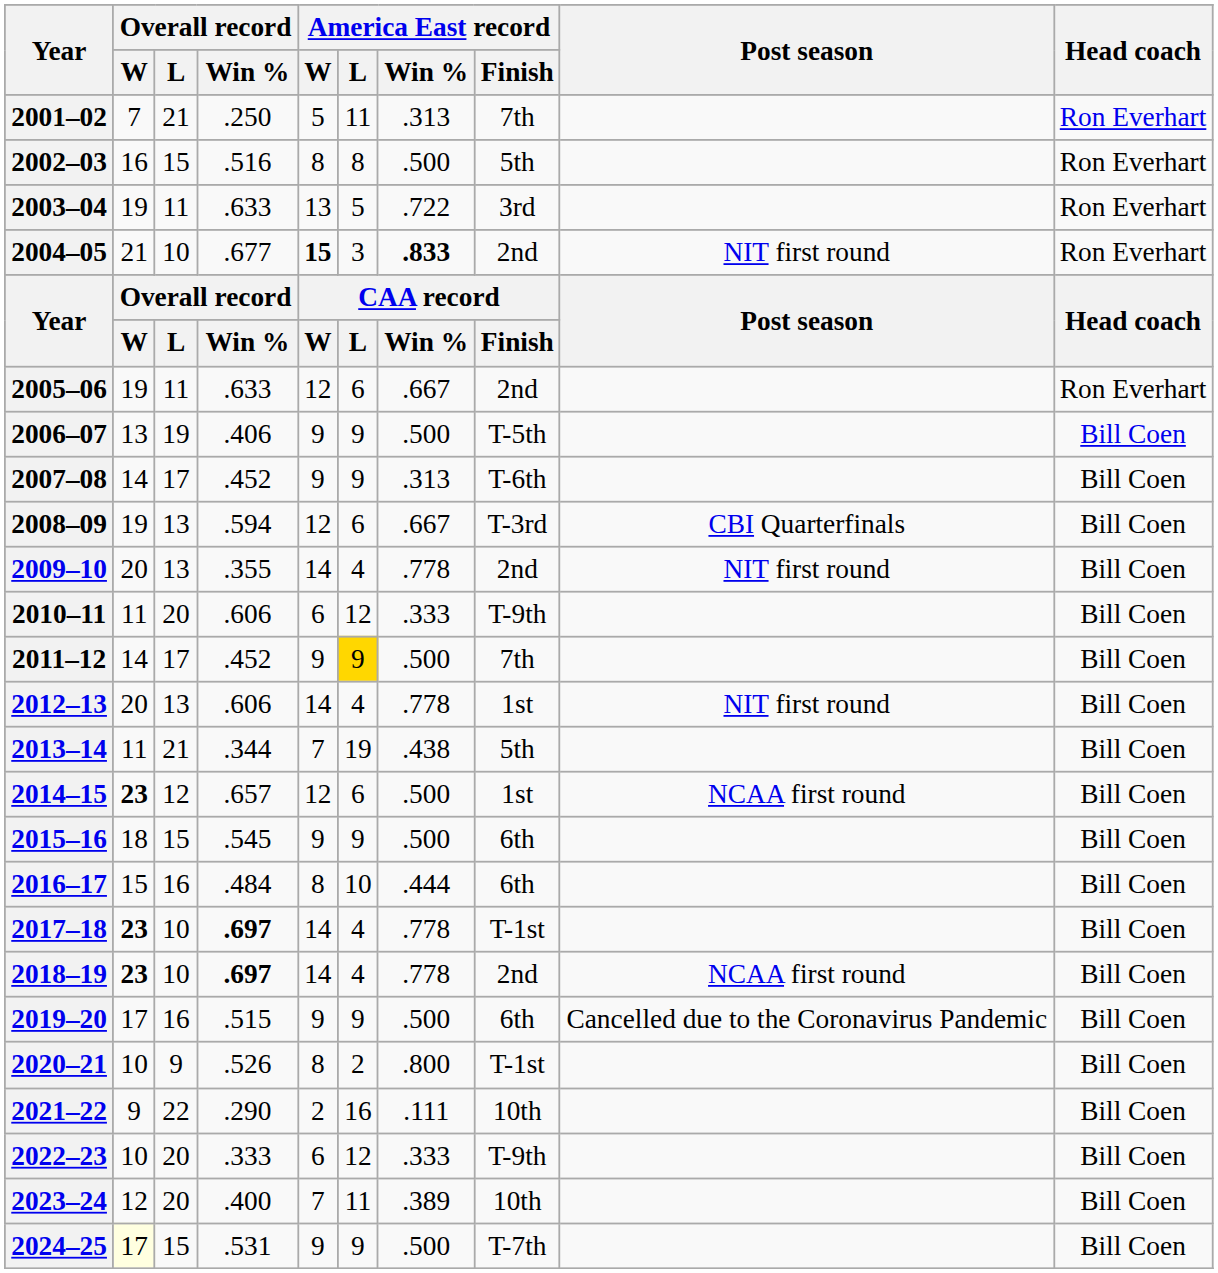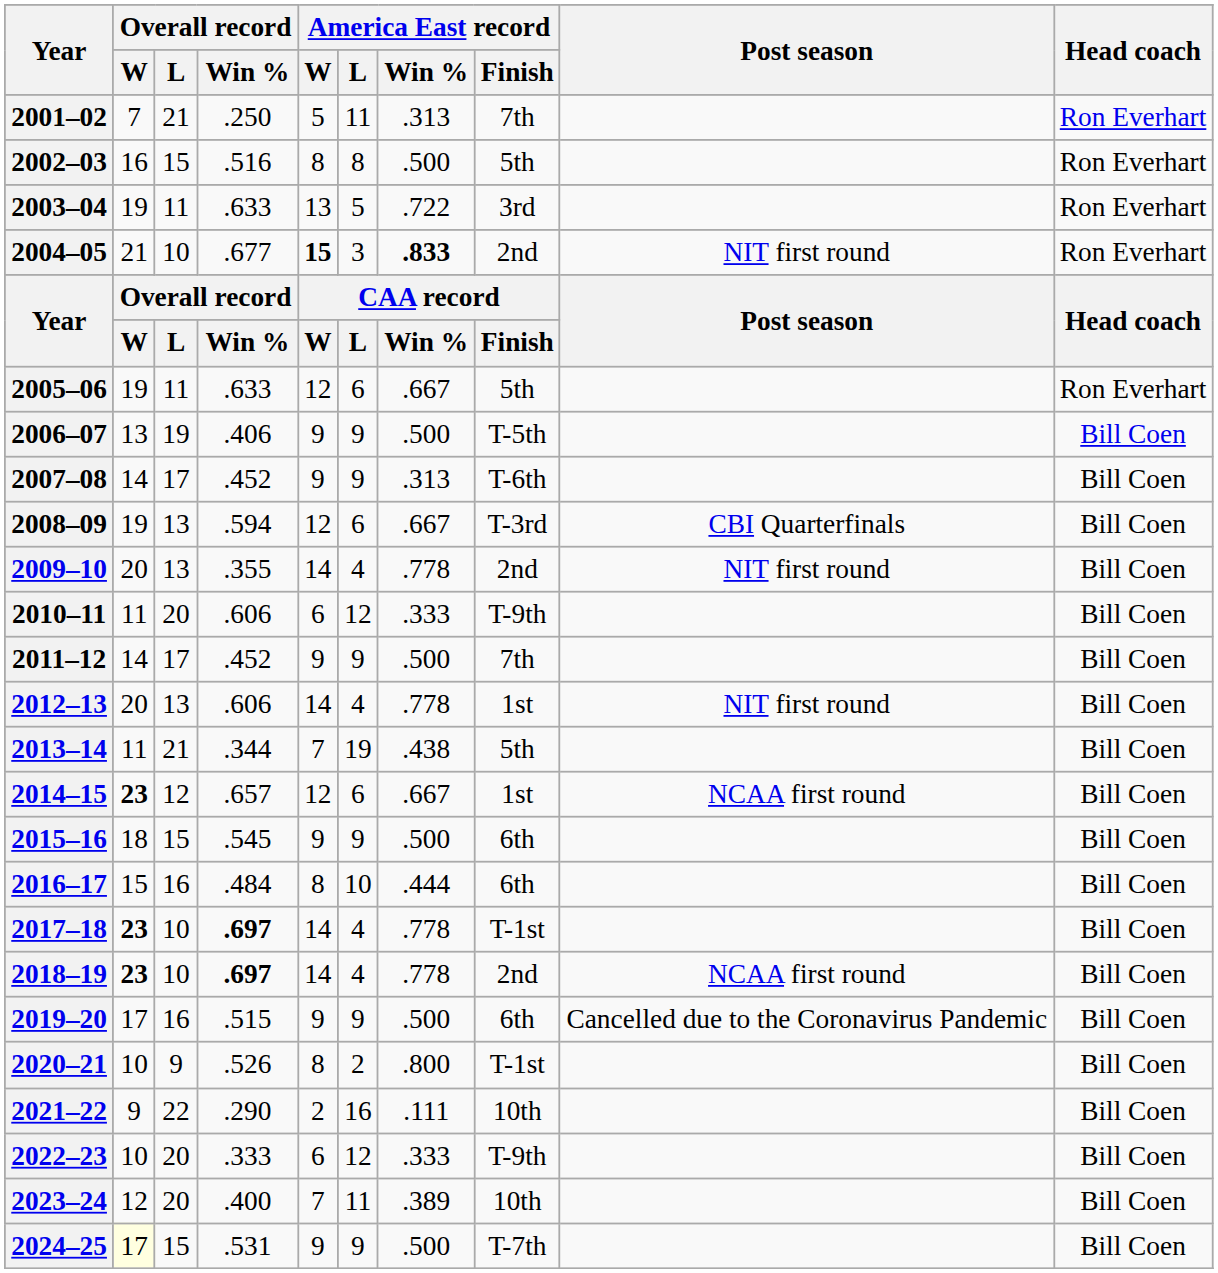 <table class="wikitable" style="font-size: 95%; text-align:center;">
 <tr>
 <th rowspan="2">Year</th>
 <th colspan="3">Overall record</th>
 <th colspan="4"><a href='#'>America East</a> record</th>
 <th rowspan="2">Post season</th>
 <th rowspan="2">Head coach</th>
 </tr>
 <tr>
 <th>W</th>
 <th>L</th>
 <th>Win %</th>
 <th>W</th>
 <th>L</th>
 <th>Win %</th>
 <th>Finish</th>
 </tr>
 <tr>
 <th>2001–02</th>
 <td>7</td>
 <td>21</td>
 <td>.250</td>
 <td>5</td>
 <td>11</td>
 <td>.313</td>
 <td>7th</td>
 <td></td>
 <td><a href='#'>Ron Everhart</a></td>
 </tr>
 <tr>
 <th>2002–03</th>
 <td>16</td>
 <td>15</td>
 <td>.516</td>
 <td>8</td>
 <td>8</td>
 <td>.500</td>
 <td>5th</td>
 <td></td>
 <td>Ron Everhart</td>
 </tr>
 <tr>
 <th>2003–04</th>
 <td>19</td>
 <td>11</td>
 <td>.633</td>
 <td>13</td>
 <td>5</td>
 <td>.722</td>
 <td>3rd</td>
 <td></td>
 <td>Ron Everhart</td>
 </tr>
 <tr>
 <th>2004–05</th>
 <td>21</td>
 <td>10</td>
 <td>.677</td>
 <td><strong>15</strong></td>
 <td>3</td>
 <td><strong>.833</strong></td>
 <td>2nd</td>
 <td><a href='#'>NIT</a> first round</td>
 <td>Ron Everhart</td>
 </tr>
 <tr>
 <th rowspan="2">Year</th>
 <th colspan="3">Overall record</th>
 <th colspan="4"><a href='#'>CAA</a> record</th>
 <th rowspan="2">Post season</th>
 <th rowspan="2">Head coach</th>
 </tr>
 <tr>
 <th>W</th>
 <th>L</th>
 <th>Win %</th>
 <th>W</th>
 <th>L</th>
 <th>Win %</th>
 <th>Finish</th>
 </tr>
 <tr>
 <th>2005–06</th>
 <td>19</td>
 <td>11</td>
 <td>.633</td>
 <td>12</td>
 <td>6</td>
 <td>.667</td>
-<td>2nd</td>
+<td>5th</td>
 <td></td>
 <td>Ron Everhart</td>
 </tr>
 <tr>
 <th>2006–07</th>
 <td>13</td>
 <td>19</td>
 <td>.406</td>
 <td>9</td>
 <td>9</td>
 <td>.500</td>
 <td>T-5th</td>
 <td></td>
 <td><a href='#'>Bill Coen</a></td>
 </tr>
 <tr>
 <th>2007–08</th>
 <td>14</td>
 <td>17</td>
 <td>.452</td>
 <td>9</td>
 <td>9</td>
 <td>.313</td>
 <td>T-6th</td>
 <td></td>
 <td>Bill Coen</td>
 </tr>
 <tr>
 <th>2008–09</th>
 <td>19</td>
 <td>13</td>
 <td>.594</td>
 <td>12</td>
 <td>6</td>
 <td>.667</td>
 <td>T-3rd</td>
 <td><a href='#'>CBI</a> Quarterfinals</td>
 <td>Bill Coen</td>
 </tr>
 <tr>
 <th><a href='#'>2009–10</a></th>
 <td>20</td>
 <td>13</td>
 <td>.355</td>
 <td>14</td>
 <td>4</td>
 <td>.778</td>
 <td>2nd</td>
 <td><a href='#'>NIT</a> first round</td>
 <td>Bill Coen</td>
 </tr>
 <tr>
 <th>2010–11</th>
 <td>11</td>
 <td>20</td>
 <td>.606</td>
 <td>6</td>
 <td>12</td>
 <td>.333</td>
 <td>T-9th</td>
 <td></td>
 <td>Bill Coen</td>
 </tr>
 <tr>
 <th>2011–12</th>
 <td>14</td>
 <td>17</td>
 <td>.452</td>
 <td>9</td>
-<td style="background: gold;">9</td>
+<td>9</td>
 <td>.500</td>
 <td>7th</td>
 <td></td>
 <td>Bill Coen</td>
 </tr>
 <tr>
 <th><a href='#'>2012–13</a></th>
 <td>20</td>
 <td>13</td>
 <td>.606</td>
 <td>14</td>
 <td>4</td>
 <td>.778</td>
 <td>1st</td>
 <td><a href='#'>NIT</a> first round</td>
 <td>Bill Coen</td>
 </tr>
 <tr>
 <th><a href='#'>2013–14</a></th>
 <td>11</td>
 <td>21</td>
 <td>.344</td>
 <td>7</td>
 <td>19</td>
 <td>.438</td>
 <td>5th</td>
 <td></td>
 <td>Bill Coen</td>
 </tr>
 <tr>
 <th><a href='#'>2014–15</a></th>
 <td><strong>23</strong></td>
 <td>12</td>
 <td>.657</td>
 <td>12</td>
 <td>6</td>
-<td>.500</td>
+<td>.667</td>
 <td>1st</td>
 <td><a href='#'>NCAA</a> first round</td>
 <td>Bill Coen</td>
 </tr>
 <tr>
 <th><a href='#'>2015–16</a></th>
 <td>18</td>
 <td>15</td>
 <td>.545</td>
 <td>9</td>
 <td>9</td>
 <td>.500</td>
 <td>6th</td>
 <td></td>
 <td>Bill Coen</td>
 </tr>
 <tr>
 <th><a href='#'>2016–17</a></th>
 <td>15</td>
 <td>16</td>
 <td>.484</td>
 <td>8</td>
 <td>10</td>
 <td>.444</td>
 <td>6th</td>
 <td></td>
 <td>Bill Coen</td>
 </tr>
 <tr>
 <th><a href='#'>2017–18</a></th>
 <td><strong>23</strong></td>
 <td>10</td>
 <td><strong>.697</strong></td>
 <td>14</td>
 <td>4</td>
 <td>.778</td>
 <td>T-1st</td>
 <td></td>
 <td>Bill Coen</td>
 </tr>
 <tr>
 <th><a href='#'>2018–19</a></th>
 <td><strong>23</strong></td>
 <td>10</td>
 <td><strong>.697</strong></td>
 <td>14</td>
 <td>4</td>
 <td>.778</td>
 <td>2nd</td>
 <td><a href='#'>NCAA</a> first round</td>
 <td>Bill Coen</td>
 </tr>
 <tr>
 <th><a href='#'>2019–20</a></th>
 <td>17</td>
 <td>16</td>
 <td>.515</td>
 <td>9</td>
 <td>9</td>
 <td>.500</td>
 <td>6th</td>
 <td>Cancelled due to the Coronavirus Pandemic</td>
 <td>Bill Coen</td>
 </tr>
 <tr>
 <th><a href='#'>2020–21</a></th>
 <td>10</td>
 <td>9</td>
 <td>.526</td>
 <td>8</td>
 <td>2</td>
 <td>.800</td>
 <td>T-1st</td>
 <td></td>
 <td>Bill Coen</td>
 </tr>
 <tr>
 <th><a href='#'>2021–22</a></th>
 <td>9</td>
 <td>22</td>
 <td>.290</td>
 <td>2</td>
 <td>16</td>
 <td>.111</td>
 <td>10th</td>
 <td></td>
 <td>Bill Coen</td>
 </tr>
 <tr>
 <th><a href='#'>2022–23</a></th>
 <td>10</td>
 <td>20</td>
 <td>.333</td>
 <td>6</td>
 <td>12</td>
 <td>.333</td>
 <td>T-9th</td>
 <td></td>
 <td>Bill Coen</td>
 </tr>
 <tr>
 <th><a href='#'>2023–24</a></th>
 <td>12</td>
 <td>20</td>
 <td>.400</td>
 <td>7</td>
 <td>11</td>
 <td>.389</td>
 <td>10th</td>
 <td></td>
 <td>Bill Coen</td>
 </tr>
 <tr>
 <th><a href='#'>2024–25</a></th>
 <td style="background: lightyellow;">17</td>
 <td>15</td>
 <td>.531</td>
 <td>9</td>
 <td>9</td>
 <td>.500</td>
 <td>T-7th</td>
 <td></td>
 <td>Bill Coen</td>
 </tr>
 <tr>
 </tr>
 </table>
